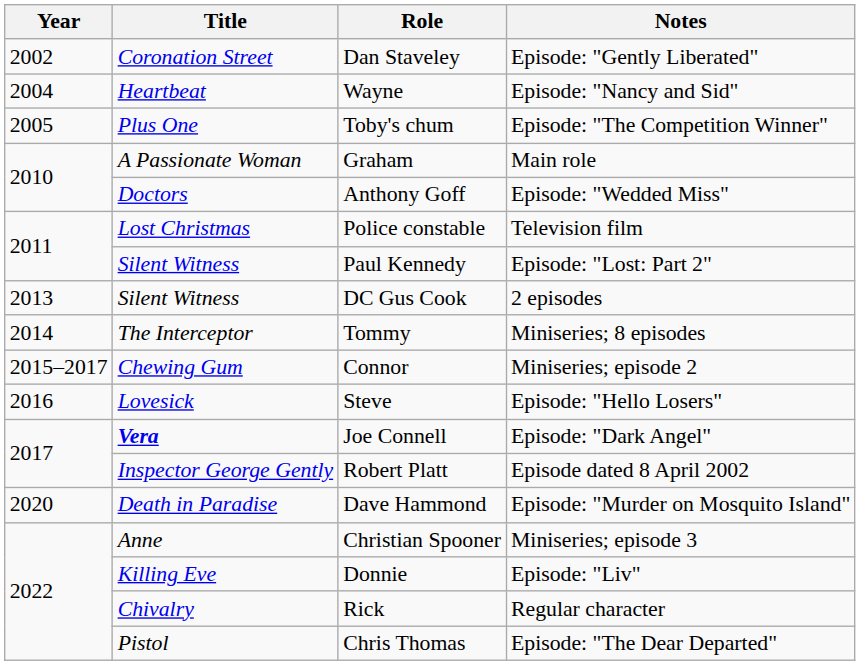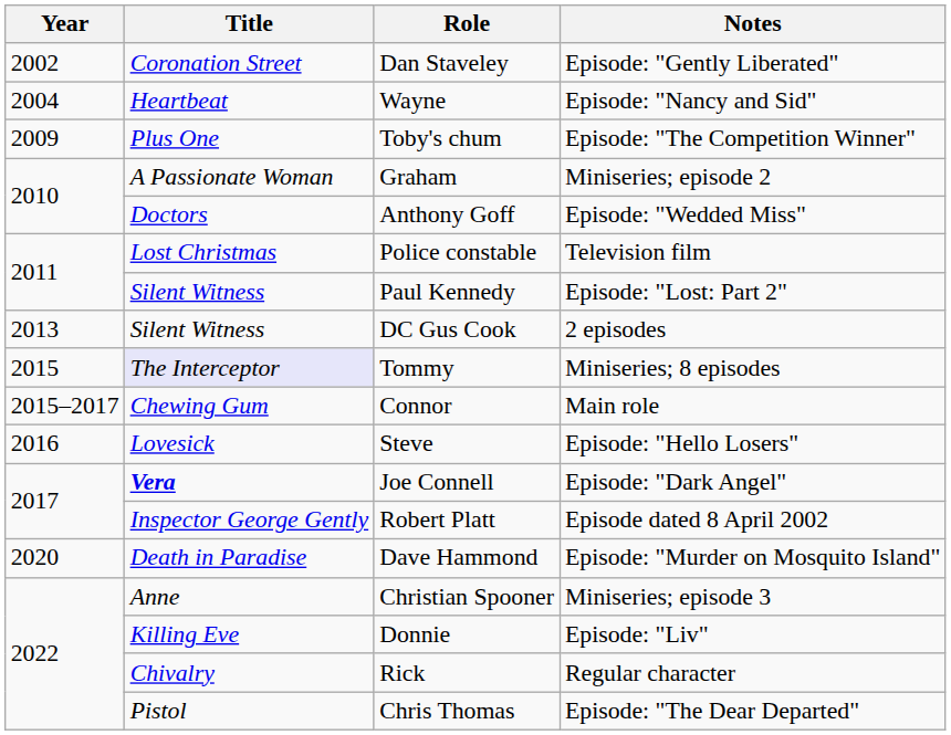 <table class="wikitable sortable">
 <tr>
 <th>Year</th>
 <th>Title</th>
 <th>Role</th>
 <th class="unsortable">Notes</th>
 </tr>
 <tr>
 <td>2002</td>
 <td><em><a href='#'>Coronation Street</a></em></td>
 <td>Dan Staveley</td>
 <td>Episode: "Gently Liberated"</td>
 </tr>
 <tr>
 <td>2004</td>
 <td><em><a href='#'>Heartbeat</a></em></td>
 <td>Wayne</td>
 <td>Episode: "Nancy and Sid"</td>
 </tr>
 <tr>
-<td>2005</td>
+<td>2009</td>
 <td><em><a href='#'>Plus One</a></em></td>
 <td>Toby's chum</td>
 <td>Episode: "The Competition Winner"</td>
 </tr>
 <tr>
 <td rowspan="2">2010</td>
 <td data-sort-value="Passionate Woman, A"><em>A Passionate Woman</em></td>
 <td>Graham</td>
-<td>Main role</td>
+<td>Miniseries; episode 2</td>
 </tr>
 <tr>
 <td><em><a href='#'>Doctors</a></em></td>
 <td>Anthony Goff</td>
 <td>Episode: "Wedded Miss"</td>
 </tr>
 <tr>
 <td rowspan="2">2011</td>
 <td><em><a href='#'>Lost Christmas</a></em></td>
 <td>Police constable</td>
 <td>Television film</td>
 </tr>
 <tr>
 <td><em><a href='#'>Silent Witness</a></em></td>
 <td>Paul Kennedy</td>
 <td>Episode: "Lost: Part 2"</td>
 </tr>
 <tr>
 <td>2013</td>
 <td><em>Silent Witness</em></td>
 <td>DC Gus Cook</td>
 <td>2 episodes</td>
 </tr>
 <tr>
-<td>2014</td>
-<td data-sort-value="Interceptor, The"><em>The Interceptor</em></td>
+<td>2015</td>
+<td data-sort-value="Interceptor, The" style="background: lavender;"><em>The Interceptor</em></td>
 <td>Tommy</td>
 <td>Miniseries; 8 episodes</td>
 </tr>
 <tr>
 <td>2015–2017</td>
 <td><em><a href='#'>Chewing Gum</a></em></td>
 <td>Connor</td>
-<td>Miniseries; episode 2</td>
+<td>Main role</td>
 </tr>
 <tr>
 <td>2016</td>
 <td><em><a href='#'>Lovesick</a></em></td>
 <td>Steve</td>
 <td>Episode: "Hello Losers"</td>
 </tr>
 <tr>
 <td rowspan="2">2017</td>
 <td><strong><em><a href='#'>Vera</a></em></strong></td>
 <td>Joe Connell</td>
 <td>Episode: "Dark Angel"</td>
 </tr>
 <tr>
 <td><em><a href='#'>Inspector George Gently</a></em></td>
 <td>Robert Platt</td>
 <td>Episode dated 8 April 2002</td>
 </tr>
 <tr>
 <td>2020</td>
 <td><em><a href='#'>Death in Paradise</a></em></td>
 <td>Dave Hammond</td>
 <td>Episode: "Murder on Mosquito Island"</td>
 </tr>
 <tr>
 <td rowspan="4">2022</td>
 <td><em>Anne</em></td>
 <td>Christian Spooner</td>
 <td>Miniseries; episode 3</td>
 </tr>
 <tr>
 <td><em><a href='#'>Killing Eve</a></em></td>
 <td>Donnie</td>
 <td>Episode: "Liv"</td>
 </tr>
 <tr>
 <td><a href='#'><em>Chivalry</em></a></td>
 <td>Rick</td>
 <td>Regular character</td>
 </tr>
 <tr>
 <td><em>Pistol</em></td>
 <td>Chris Thomas</td>
 <td>Episode: "The Dear Departed"</td>
 </tr>
 </table>
